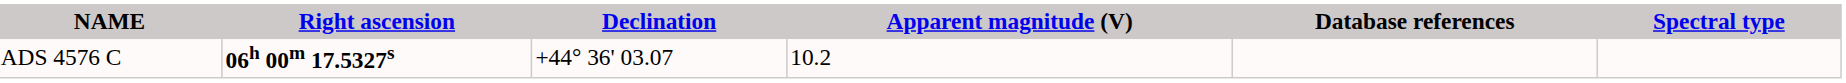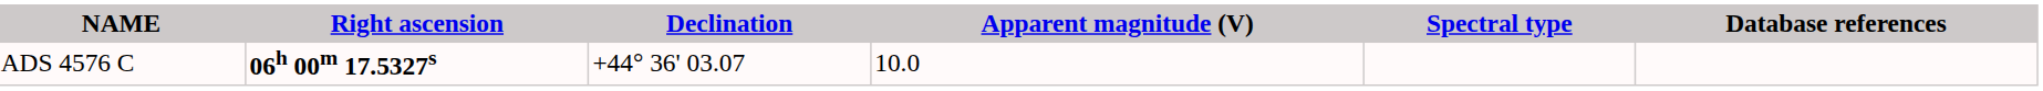 <table border="0" width="100%" cellpadding="2" cellspacing="1" style="float:right; margin-right:0.5em; background:#CDC9C9;">
 <tr>
 <th colspan="1">NAME</th>
 <th><a href='#'>Right ascension</a></th>
 <th><a href='#'>Declination</a></th>
 <th><a href='#'>Apparent magnitude</a> (V)</th>
+<th><a href='#'>Spectral type</a></th>
 <th>Database references</th>
-<th><a href='#'>Spectral type</a></th>
 </tr>
 <tr bgcolor="#FFFAFA">
 <td>ADS 4576 C</td>
 <td><strong>06<sup>h</sup> 00<sup>m</sup> 17.5327<sup>s</sup></strong></td>
 <td>+44° 36' 03.07<em></td>
-<td>10.2</td>
+<td>10.0</td>
 <td></td>
 <td></td>
 </tr>
 </table>
